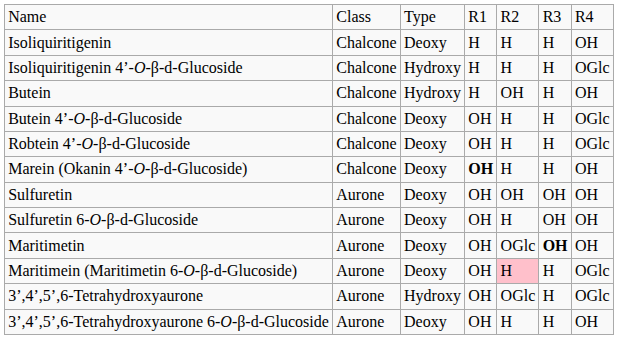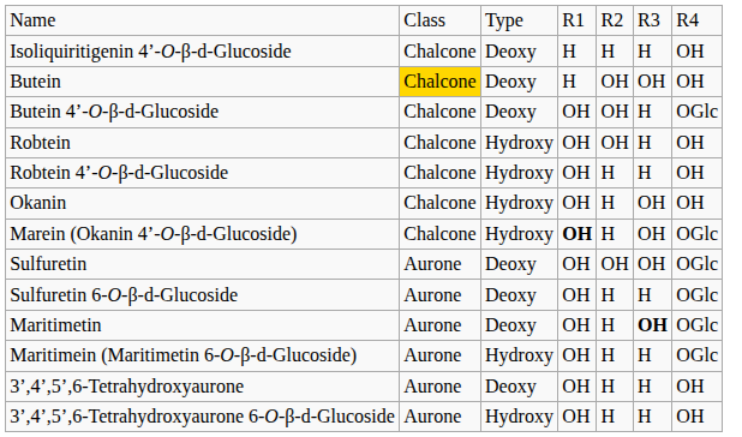 <table class="wikitable">
 <tr>
 <td>Name</td>
 <td>Class</td>
 <td>Type</td>
 <td>R1</td>
 <td>R2</td>
 <td>R3</td>
 <td>R4</td>
 </tr>
 <tr>
-<td>Isoliquiritigenin</td>
+<td>Isoliquiritigenin  4’-<em>O</em>-β-d-Glucoside</td>
 <td>Chalcone</td>
 <td>Deoxy</td>
 <td>H</td>
 <td>H</td>
 <td>H</td>
 <td>OH</td>
 </tr>
 <tr>
-<td>Isoliquiritigenin  4’-<em>O</em>-β-d-Glucoside</td>
-<td>Chalcone</td>
-<td>Hydroxy</td>
-<td>H</td>
-<td>H</td>
-<td>H</td>
-<td>OGlc</td>
-</tr>
-<tr>
 <td>Butein</td>
-<td>Chalcone</td>
-<td>Hydroxy</td>
+<td style="background: gold;">Chalcone</td>
+<td>Deoxy</td>
 <td>H</td>
 <td>OH</td>
-<td>H</td>
+<td>OH</td>
 <td>OH</td>
 </tr>
 <tr>
 <td>Butein 4’-<em>O</em>-β-d-Glucoside</td>
 <td>Chalcone</td>
 <td>Deoxy</td>
 <td>OH</td>
-<td>H</td>
+<td>OH</td>
 <td>H</td>
 <td>OGlc</td>
 </tr>
 <tr>
+<td>Robtein</td>
+<td>Chalcone</td>
+<td>Hydroxy</td>
+<td>OH</td>
+<td>OH</td>
+<td>H</td>
+<td>OH</td>
+</tr>
+<tr>
 <td>Robtein 4’-<em>O</em>-β-d-Glucoside</td>
 <td>Chalcone</td>
-<td>Deoxy</td>
+<td>Hydroxy</td>
 <td>OH</td>
 <td>H</td>
 <td>H</td>
-<td>OGlc</td>
+<td>OH</td>
+</tr>
+<tr>
+<td>Okanin</td>
+<td>Chalcone</td>
+<td>Hydroxy</td>
+<td>OH</td>
+<td>H</td>
+<td>OH</td>
+<td>OH</td>
 </tr>
 <tr>
 <td>Marein (Okanin 4’-<em>O</em>-β-d-Glucoside)</td>
 <td>Chalcone</td>
-<td>Deoxy</td>
+<td>Hydroxy</td>
 <td><strong>OH</strong></td>
 <td>H</td>
-<td>H</td>
 <td>OH</td>
+<td>OGlc</td>
 </tr>
 <tr>
 <td>Sulfuretin</td>
 <td>Aurone</td>
 <td>Deoxy</td>
 <td>OH</td>
 <td>OH</td>
 <td>OH</td>
-<td>OH</td>
+<td>OGlc</td>
 </tr>
 <tr>
 <td>Sulfuretin 6-<em>O</em>-β-d-Glucoside</td>
 <td>Aurone</td>
 <td>Deoxy</td>
 <td>OH</td>
 <td>H</td>
-<td>OH</td>
-<td>OH</td>
+<td>H</td>
+<td>OGlc</td>
 </tr>
 <tr>
 <td>Maritimetin</td>
 <td>Aurone</td>
 <td>Deoxy</td>
 <td>OH</td>
+<td>H</td>
+<td><strong>OH</strong></td>
 <td>OGlc</td>
-<td><strong>OH</strong></td>
-<td>OH</td>
 </tr>
 <tr>
 <td>Maritimein (Maritimetin 6-<em>O</em>-β-d-Glucoside)</td>
 <td>Aurone</td>
-<td>Deoxy</td>
+<td>Hydroxy</td>
 <td>OH</td>
-<td style="background: pink;">H</td>
+<td>H</td>
 <td>H</td>
 <td>OGlc</td>
 </tr>
 <tr>
 <td>3’,4’,5’,6-Tetrahydroxyaurone</td>
-<td>Aurone</td>
-<td>Hydroxy</td>
-<td>OH</td>
-<td>OGlc</td>
-<td>H</td>
-<td>OGlc</td>
-</tr>
-<tr>
-<td>3’,4’,5’,6-Tetrahydroxyaurone 6-<em>O</em>-β-d-Glucoside</td>
 <td>Aurone</td>
 <td>Deoxy</td>
 <td>OH</td>
 <td>H</td>
 <td>H</td>
 <td>OH</td>
 </tr>
+<tr>
+<td>3’,4’,5’,6-Tetrahydroxyaurone 6-<em>O</em>-β-d-Glucoside</td>
+<td>Aurone</td>
+<td>Hydroxy</td>
+<td>OH</td>
+<td>H</td>
+<td>H</td>
+<td>OH</td>
+</tr>
 </table>
